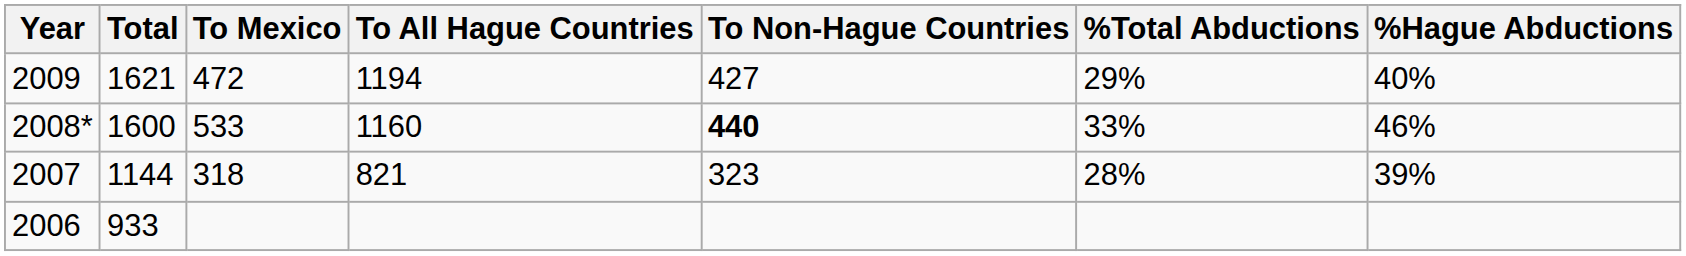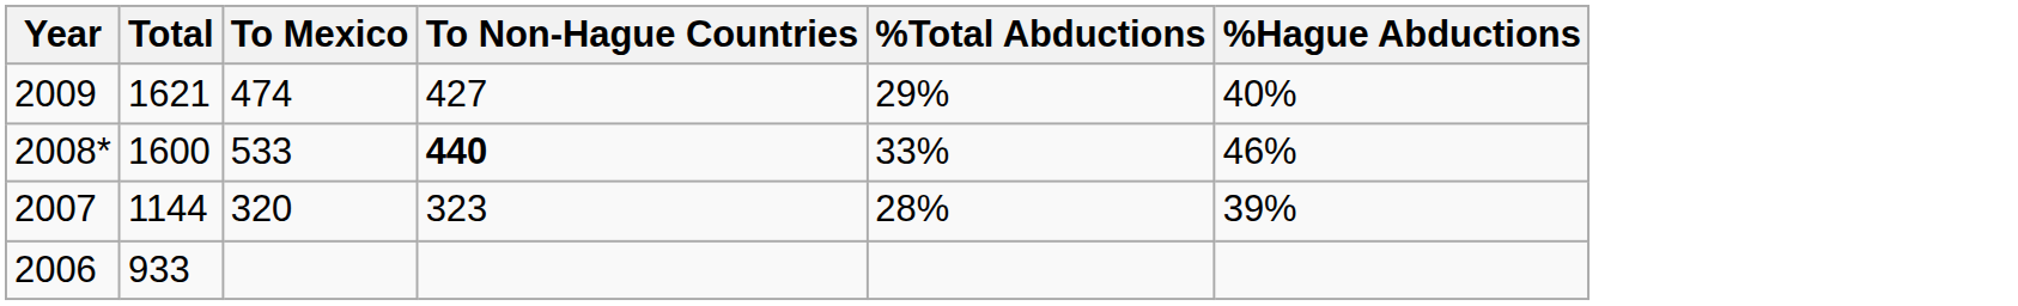 <table class="wikitable">
 <tr>
 <th>Year</th>
 <th>Total</th>
 <th>To Mexico</th>
-<th>To All Hague Countries</th>
 <th>To Non-Hague Countries</th>
 <th>%Total Abductions</th>
 <th>%Hague Abductions</th>
 </tr>
 <tr>
 <td>2009</td>
 <td>1621</td>
-<td>472</td>
-<td>1194</td>
+<td>474</td>
 <td>427</td>
 <td>29%</td>
 <td>40%</td>
 </tr>
 <tr>
 <td>2008*</td>
 <td>1600</td>
 <td>533</td>
-<td>1160</td>
 <td><strong>440</strong></td>
 <td>33%</td>
 <td>46%</td>
 </tr>
 <tr>
 <td>2007</td>
 <td>1144</td>
-<td>318</td>
-<td>821</td>
+<td>320</td>
 <td>323</td>
 <td>28%</td>
 <td>39%</td>
 </tr>
 <tr>
 <td>2006</td>
 <td>933</td>
 <td></td>
 <td></td>
 <td></td>
 <td></td>
-<td></td>
 </tr>
 </table>
